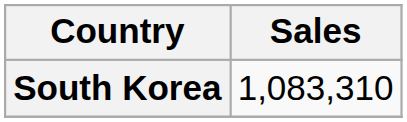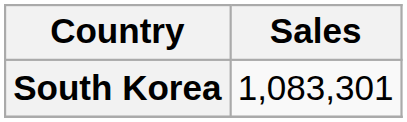 <table class="wikitable plainrowheaders">
 <tr>
 <th>Country</th>
 <th>Sales</th>
 </tr>
 <tr>
 <th scope="row">South Korea </th>
-<td>1,083,310</td>
+<td>1,083,301</td>
 </tr>
 <tr>
 </tr>
 </table>
